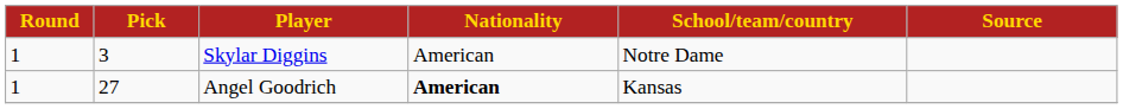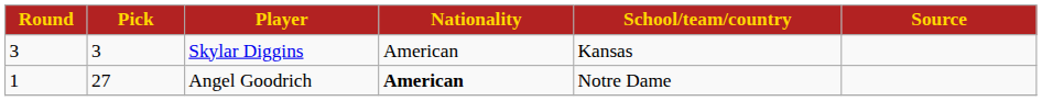 <table class="wikitable">
 <tr>
 <th style="background:#B22222; color:#ffd700;" width="2%">Round</th>
 <th style="background:#B22222; color:#ffd700;" width="5%">Pick</th>
 <th style="background:#B22222; color:#ffd700;" width="10%">Player</th>
 <th style="background:#B22222; color:#ffd700;" width="10%">Nationality</th>
 <th style="background:#B22222; color:#ffd700;" width="10%">School/team/country</th>
 <th style="background:#B22222; color:#ffd700;" width="10%">Source</th>
 </tr>
 <tr>
-<td>1</td>
+<td>3</td>
 <td>3</td>
 <td><a href='#'>Skylar Diggins</a></td>
 <td>American</td>
-<td>Notre Dame</td>
+<td>Kansas</td>
 <td></td>
 </tr>
 <tr>
 <td>1</td>
 <td>27</td>
 <td>Angel Goodrich</td>
 <td><strong>American</strong></td>
-<td>Kansas</td>
+<td>Notre Dame</td>
 <td></td>
 </tr>
 <tr>
 </tr>
 </table>
